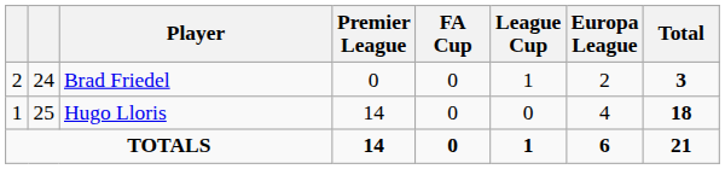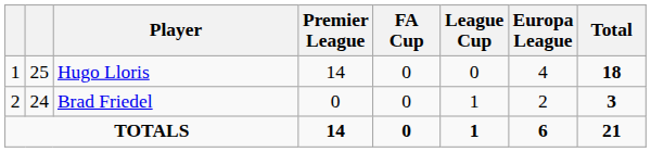 <table class="wikitable sortable" style="text-align: center;">
 <tr>
 <th width=10></th>
 <th width=10></th>
 <th width=200>Player</th>
 <th width=50>Premier League</th>
 <th width=50>FA Cup</th>
 <th width=50>League Cup</th>
 <th width=50>Europa League</th>
 <th width=50>Total</th>
 </tr>
 <tr>
+<td>1</td>
+<td>25</td>
+<td align=left> <a href='#'>Hugo Lloris</a></td>
+<td>14</td>
+<td>0</td>
+<td>0</td>
+<td>4</td>
+<td><strong>18</strong></td>
+</tr>
+<tr>
 <td>2</td>
 <td>24</td>
 <td align=left> <a href='#'>Brad Friedel</a></td>
 <td>0</td>
 <td>0</td>
 <td>1</td>
 <td>2</td>
 <td><strong>3</strong></td>
 </tr>
 <tr>
-<td>1</td>
-<td>25</td>
-<td align=left> <a href='#'>Hugo Lloris</a></td>
-<td>14</td>
-<td>0</td>
-<td>0</td>
-<td>4</td>
-<td><strong>18</strong></td>
-</tr>
-<tr>
 <td colspan="3"><strong>TOTALS</strong></td>
 <td><strong>14</strong></td>
 <td><strong>0</strong></td>
 <td><strong>1</strong></td>
 <td><strong>6</strong></td>
 <td><strong>21</strong></td>
 </tr>
 </table>
